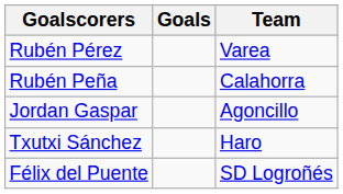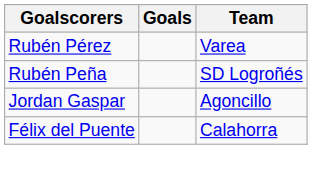 <table class="wikitable sortable" class="wikitable">
 <tr style="background:#ccc; text-align:center;">
 <th>Goalscorers</th>
 <th>Goals</th>
 <th>Team</th>
 </tr>
 <tr>
 <td> <a href='#'>Rubén Pérez</a></td>
 <td></td>
 <td><a href='#'>Varea</a></td>
 </tr>
 <tr>
 <td> <a href='#'>Rubén Peña</a></td>
 <td></td>
-<td><a href='#'>Calahorra</a></td>
+<td><a href='#'>SD Logroñés</a></td>
 </tr>
 <tr>
 <td> <a href='#'>Jordan Gaspar</a></td>
 <td></td>
 <td><a href='#'>Agoncillo</a></td>
 </tr>
 <tr>
-<td> <a href='#'>Txutxi Sánchez</a></td>
-<td></td>
-<td><a href='#'>Haro</a></td>
-</tr>
-<tr>
 <td> <a href='#'>Félix del Puente</a></td>
 <td></td>
-<td><a href='#'>SD Logroñés</a></td>
+<td><a href='#'>Calahorra</a></td>
 </tr>
 </table>
